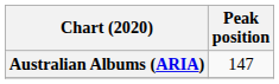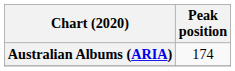 <table class="wikitable sortable plainrowheaders" style="text-align:center">
 <tr>
 <th scope="col">Chart (2020)</th>
 <th scope="col">Peak<br>position</th>
 </tr>
 <tr>
 <th scope="row">Australian Albums (<a href='#'>ARIA</a>)</th>
-<td align="center">147</td>
+<td align="center">174</td>
 </tr>
 <tr>
 </tr>
 <tr>
 </tr>
 <tr>
 </tr>
 <tr>
 </tr>
 <tr>
 </tr>
 <tr>
 </tr>
 </table>
